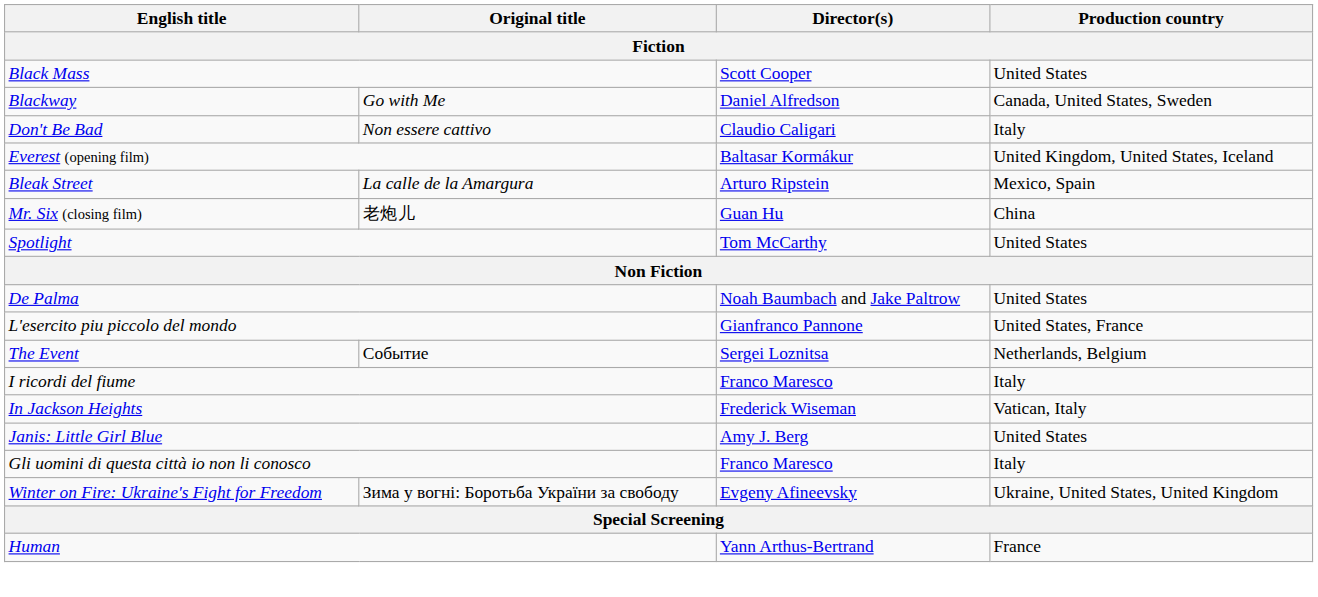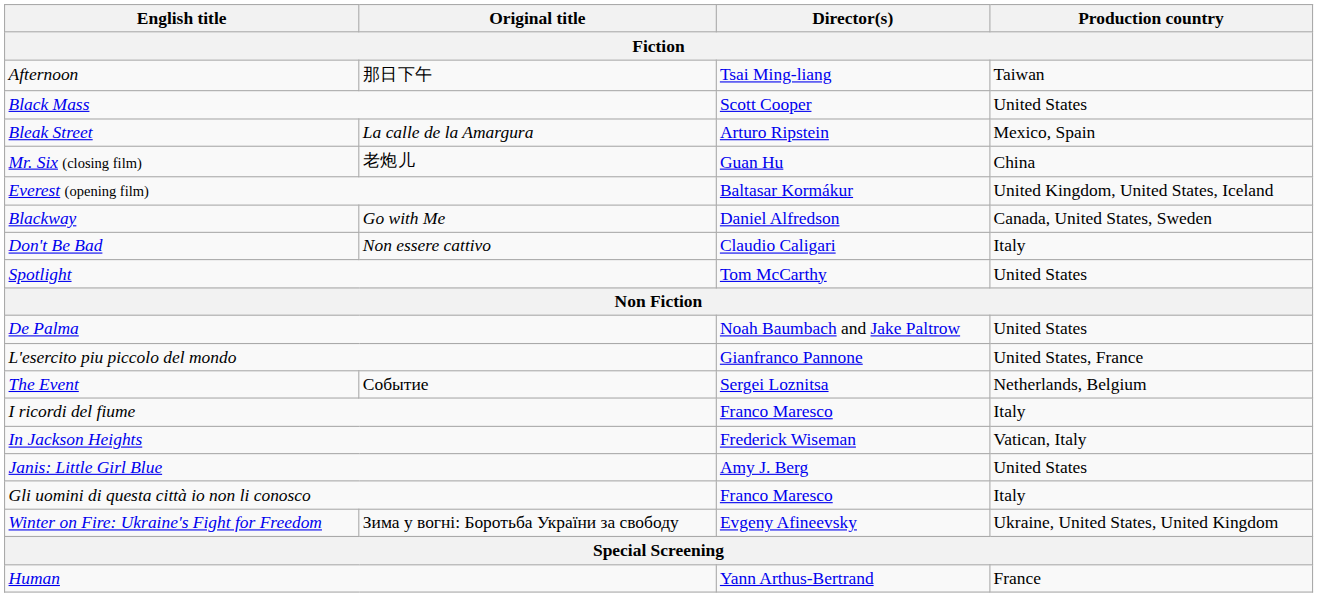 <table class="wikitable" style="width:95%; margin-bottom:0px">
 <tr>
 <th>English title</th>
 <th>Original title</th>
 <th>Director(s)</th>
 <th>Production country</th>
 </tr>
 <tr>
 <th colspan="4">Fiction</th>
 </tr>
 <tr>
+<td><em>Afternoon</em></td>
+<td>那日下午</td>
+<td data-sort-value="Ming"><a href='#'>Tsai Ming-liang</a></td>
+<td>Taiwan</td>
+</tr>
+<tr>
 <td colspan=2><em><a href='#'>Black Mass</a></em></td>
 <td data-sort-value="Cooper"><a href='#'>Scott Cooper</a></td>
 <td>United States</td>
+</tr>
+<tr>
+<td><em><a href='#'>Bleak Street</a></em></td>
+<td data-sort-value="Calle"><em>La calle de la Amargura</em></td>
+<td data-sort-value="Ripstein"><a href='#'>Arturo Ripstein</a></td>
+<td>Mexico, Spain</td>
+</tr>
+<tr>
+<td><em><a href='#'>Mr. Six</a></em> <small>(closing film)</small></td>
+<td>老炮儿</td>
+<td data-sort-value="Hu"><a href='#'>Guan Hu</a></td>
+<td>China</td>
+</tr>
+<tr>
+<td colspan=2><em><a href='#'>Everest</a></em> <small>(opening film)</small></td>
+<td data-sort-value="Kormakur"><a href='#'>Baltasar Kormákur</a></td>
+<td>United Kingdom, United States, Iceland</td>
 </tr>
 <tr>
 <td><em><a href='#'>Blackway</a></em></td>
 <td><em>Go with Me</em></td>
 <td data-sort-value="Alfredson"><a href='#'>Daniel Alfredson</a></td>
 <td>Canada, United States, Sweden</td>
 </tr>
 <tr>
 <td><em><a href='#'>Don't Be Bad</a></em></td>
 <td><em>Non essere cattivo</em></td>
 <td data-sort-value="Caligari"><a href='#'>Claudio Caligari</a></td>
 <td>Italy</td>
-</tr>
-<tr>
-<td colspan=2><em><a href='#'>Everest</a></em> <small>(opening film)</small></td>
-<td data-sort-value="Kormakur"><a href='#'>Baltasar Kormákur</a></td>
-<td>United Kingdom, United States, Iceland</td>
-</tr>
-<tr>
-<td><em><a href='#'>Bleak Street</a></em></td>
-<td data-sort-value="Calle"><em>La calle de la Amargura</em></td>
-<td data-sort-value="Ripstein"><a href='#'>Arturo Ripstein</a></td>
-<td>Mexico, Spain</td>
-</tr>
-<tr>
-<td><em><a href='#'>Mr. Six</a></em> <small>(closing film)</small></td>
-<td>老炮儿</td>
-<td data-sort-value="Hu"><a href='#'>Guan Hu</a></td>
-<td>China</td>
 </tr>
 <tr>
 <td colspan=2><em><a href='#'>Spotlight</a></em></td>
 <td data-sort-value="McCarthy"><a href='#'>Tom McCarthy</a></td>
 <td>United States</td>
 </tr>
 <tr>
 <th colspan="4">Non Fiction</th>
 </tr>
 <tr>
 <td colspan="2"><em><a href='#'>De Palma</a></em></td>
 <td><a href='#'>Noah Baumbach</a> and <a href='#'>Jake Paltrow</a></td>
 <td>United States</td>
 </tr>
 <tr>
 <td colspan="2"><em>L'esercito piu piccolo del mondo</em></td>
 <td><a href='#'>Gianfranco Pannone</a></td>
 <td>United States, France</td>
 </tr>
 <tr>
 <td><em><a href='#'>The Event</a></em></td>
 <td>Событие</td>
 <td><a href='#'>Sergei Loznitsa</a></td>
 <td>Netherlands, Belgium</td>
 </tr>
 <tr>
 <td colspan="2"><em>I ricordi del fiume</em></td>
 <td><a href='#'>Franco Maresco</a></td>
 <td>Italy</td>
 </tr>
 <tr>
 <td colspan="2"><em><a href='#'>In Jackson Heights</a></em></td>
 <td><a href='#'>Frederick Wiseman</a></td>
 <td>Vatican, Italy</td>
 </tr>
 <tr>
 <td colspan="2"><em><a href='#'>Janis: Little Girl Blue</a></em></td>
 <td><a href='#'>Amy J. Berg</a></td>
 <td>United States</td>
 </tr>
 <tr>
 <td colspan="2"><em>Gli uomini di questa città io non li conosco</em></td>
 <td><a href='#'>Franco Maresco</a></td>
 <td>Italy</td>
 </tr>
 <tr>
 <td><em><a href='#'>Winter on Fire: Ukraine's Fight for Freedom</a></em></td>
 <td>Зима у вогні: Боротьба України за свободу</td>
 <td><a href='#'>Evgeny Afineevsky</a></td>
 <td>Ukraine, United States, United Kingdom</td>
 </tr>
 <tr>
 <th colspan="4">Special Screening</th>
 </tr>
 <tr>
 <td colspan="2"><em><a href='#'>Human</a></em></td>
 <td><a href='#'>Yann Arthus-Bertrand</a></td>
 <td>France</td>
 </tr>
 </table>
